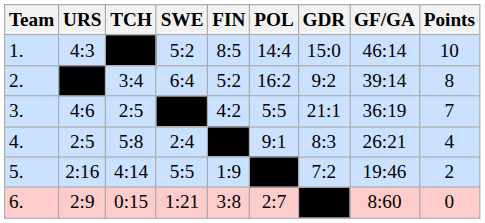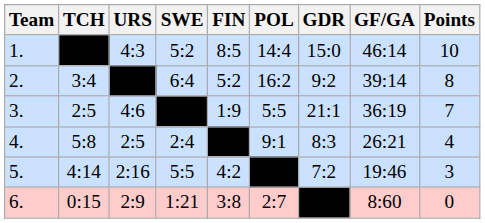 <table class="wikitable">
 <tr>
 <th>Team</th>
+<th>TCH</th>
 <th>URS</th>
-<th>TCH</th>
 <th>SWE</th>
 <th>FIN</th>
 <th>POL</th>
 <th>GDR</th>
 <th>GF/GA</th>
 <th>Points</th>
 </tr>
 <tr bgcolor="#CAE1FF" align="center">
 <td align="left">1. </td>
+<td style="background:#000000;"></td>
 <td>4:3</td>
-<td style="background:#000000;"></td>
 <td>5:2</td>
 <td>8:5</td>
 <td>14:4</td>
 <td>15:0</td>
 <td>46:14</td>
 <td>10</td>
 </tr>
 <tr bgcolor="#CAE1FF" align="center">
 <td align="left">2. </td>
+<td>3:4</td>
 <td style="background:#000000;"></td>
-<td>3:4</td>
 <td>6:4</td>
 <td>5:2</td>
 <td>16:2</td>
 <td>9:2</td>
 <td>39:14</td>
 <td>8</td>
 </tr>
 <tr bgcolor="#CAE1FF" align="center">
 <td align="left">3. </td>
+<td>2:5</td>
 <td>4:6</td>
-<td>2:5</td>
 <td style="background:#000000;"></td>
-<td>4:2</td>
+<td>1:9</td>
 <td>5:5</td>
 <td>21:1</td>
 <td>36:19</td>
 <td>7</td>
 </tr>
 <tr bgcolor="#CAE1FF" align="center">
 <td align="left">4. </td>
+<td>5:8</td>
 <td>2:5</td>
-<td>5:8</td>
 <td>2:4</td>
 <td style="background:#000000;"></td>
 <td>9:1</td>
 <td>8:3</td>
 <td>26:21</td>
 <td>4</td>
 </tr>
 <tr bgcolor="#CAE1FF" align="center">
 <td align="left">5. </td>
+<td>4:14</td>
 <td>2:16</td>
-<td>4:14</td>
 <td>5:5</td>
-<td>1:9</td>
+<td>4:2</td>
 <td style="background:#000000;"></td>
 <td>7:2</td>
 <td>19:46</td>
-<td>2</td>
+<td>3</td>
 </tr>
 <tr bgcolor="#ffcccc" align="center">
 <td align="left">6. </td>
+<td>0:15</td>
 <td>2:9</td>
-<td>0:15</td>
 <td>1:21</td>
 <td>3:8</td>
 <td>2:7</td>
 <td style="background:#000000;"></td>
 <td>8:60</td>
 <td>0</td>
 </tr>
 </table>
